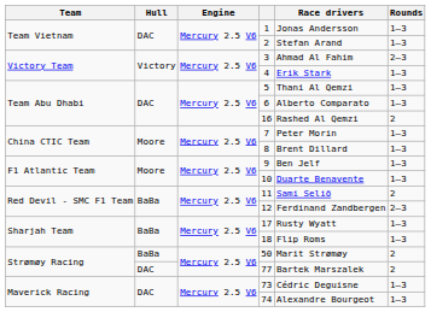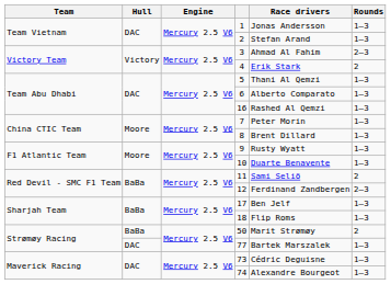 <table class="wikitable" style="font-size: 85%;">
 <tr>
 <th>Team</th>
 <th>Hull</th>
 <th>Engine</th>
 <th></th>
 <th>Race drivers</th>
 <th>Rounds</th>
 </tr>
 <tr>
 <td rowspan=2> Team Vietnam</td>
 <td rowspan=2>DAC</td>
 <td rowspan=2><a href='#'>Mercury</a> 2.5 <a href='#'>V6</a></td>
 <td align=center>1</td>
 <td> Jonas Andersson</td>
 <td>1–3</td>
 </tr>
 <tr>
 <td align=center>2</td>
 <td> Stefan Arand</td>
 <td>1–3</td>
 </tr>
 <tr>
 <td rowspan=2> <a href='#'>Victory Team</a></td>
 <td rowspan=2>Victory</td>
 <td rowspan=2><a href='#'>Mercury</a> 2.5 <a href='#'>V6</a></td>
 <td align=center>3</td>
 <td> Ahmad Al Fahim</td>
 <td>2–3</td>
 </tr>
 <tr>
 <td align=center>4</td>
 <td> <a href='#'>Erik Stark</a></td>
-<td>1–3</td>
+<td>2</td>
 </tr>
 <tr>
 <td rowspan=3> Team Abu Dhabi</td>
 <td rowspan=3>DAC</td>
 <td rowspan=3><a href='#'>Mercury</a> 2.5 <a href='#'>V6</a></td>
 <td align=center>5</td>
 <td> Thani Al Qemzi</td>
 <td>1–3</td>
 </tr>
 <tr>
 <td align=center>6</td>
 <td> Alberto Comparato</td>
 <td>1–3</td>
 </tr>
 <tr>
 <td align=center>16</td>
 <td> Rashed Al Qemzi</td>
-<td>2</td>
+<td>1–3</td>
 </tr>
 <tr>
 <td rowspan=2> China CTIC Team</td>
 <td rowspan=2>Moore</td>
 <td rowspan=2><a href='#'>Mercury</a> 2.5 <a href='#'>V6</a></td>
 <td align=center>7</td>
 <td> Peter Morin</td>
 <td>1–3</td>
 </tr>
 <tr>
 <td align=center>8</td>
 <td> Brent Dillard</td>
 <td>1–3</td>
 </tr>
 <tr>
 <td rowspan=2> F1 Atlantic Team</td>
 <td rowspan=2>Moore</td>
 <td rowspan=2><a href='#'>Mercury</a> 2.5 <a href='#'>V6</a></td>
 <td align=center>9</td>
-<td> Ben Jelf</td>
+<td> Rusty Wyatt</td>
 <td>1–3</td>
 </tr>
 <tr>
 <td align=center>10</td>
 <td> <a href='#'>Duarte Benavente</a></td>
 <td>1–3</td>
 </tr>
 <tr>
 <td rowspan=2> Red Devil - SMC F1 Team</td>
 <td rowspan=2>BaBa</td>
 <td rowspan=2><a href='#'>Mercury</a> 2.5 <a href='#'>V6</a></td>
 <td align=center>11</td>
 <td> <a href='#'>Sami Seliö</a></td>
 <td>2</td>
 </tr>
 <tr>
 <td align=center>12</td>
 <td> Ferdinand Zandbergen</td>
 <td>2–3</td>
 </tr>
 <tr>
 <td rowspan=2> Sharjah Team</td>
 <td rowspan=2>BaBa</td>
 <td rowspan=2><a href='#'>Mercury</a> 2.5 <a href='#'>V6</a></td>
 <td align=center>17</td>
-<td> Rusty Wyatt</td>
+<td> Ben Jelf</td>
 <td>1–3</td>
 </tr>
 <tr>
 <td align=center>18</td>
 <td> Flip Roms</td>
 <td>1–3</td>
 </tr>
 <tr>
 <td rowspan=2> Strømøy Racing</td>
 <td>BaBa</td>
 <td rowspan=2><a href='#'>Mercury</a> 2.5 <a href='#'>V6</a></td>
 <td align=center>50</td>
 <td> Marit Strømøy</td>
 <td>2</td>
 </tr>
 <tr>
 <td>DAC</td>
 <td align=center>77</td>
 <td> Bartek Marszalek</td>
-<td>2</td>
+<td>1–3</td>
 </tr>
 <tr>
 <td rowspan=2> Maverick Racing</td>
 <td rowspan=2>DAC</td>
 <td rowspan=2><a href='#'>Mercury</a> 2.5 <a href='#'>V6</a></td>
 <td align=center>73</td>
 <td> Cédric Deguisne</td>
 <td>1–3</td>
 </tr>
 <tr>
 <td align=center>74</td>
 <td> Alexandre Bourgeot</td>
 <td>1–3</td>
 </tr>
 </table>
